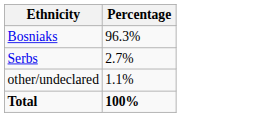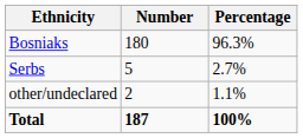 <table class="wikitable">
 <tr>
 <th width="100px">Ethnicity</th>
+<th width="80px">Number</th>
 <th width="80px">Percentage</th>
 </tr>
 <tr>
 <td><a href='#'>Bosniaks</a></td>
+<td>180</td>
 <td>96.3%</td>
 </tr>
 <tr>
 <td><a href='#'>Serbs</a></td>
+<td>5</td>
 <td>2.7%</td>
 </tr>
 <tr>
 <td>other/undeclared</td>
+<td>2</td>
 <td>1.1%</td>
 </tr>
 <tr>
 <td><strong>Total</strong></td>
+<td><strong>187</strong></td>
 <td><strong>100%</strong></td>
 </tr>
 </table>
